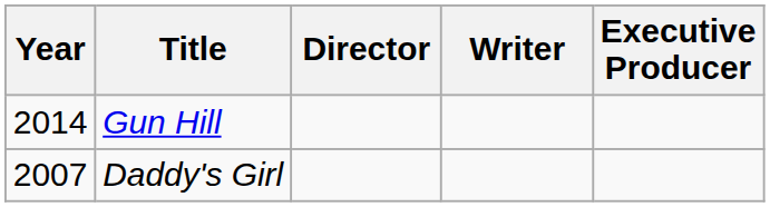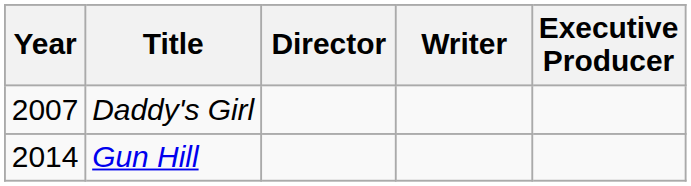 <table class="wikitable">
 <tr>
 <th>Year</th>
 <th>Title</th>
 <th width=65>Director</th>
 <th width=65>Writer</th>
 <th width=65>Executive<br>Producer</th>
 </tr>
 <tr>
+<td>2007</td>
+<td><em>Daddy's Girl</em></td>
+<td></td>
+<td></td>
+<td></td>
+</tr>
+<tr>
 <td>2014</td>
 <td><em><a href='#'>Gun Hill</a></em></td>
 <td></td>
 <td></td>
 <td></td>
 </tr>
-<tr>
-<td>2007</td>
-<td><em>Daddy's Girl</em></td>
-<td></td>
-<td></td>
-<td></td>
-</tr>
 </table>
